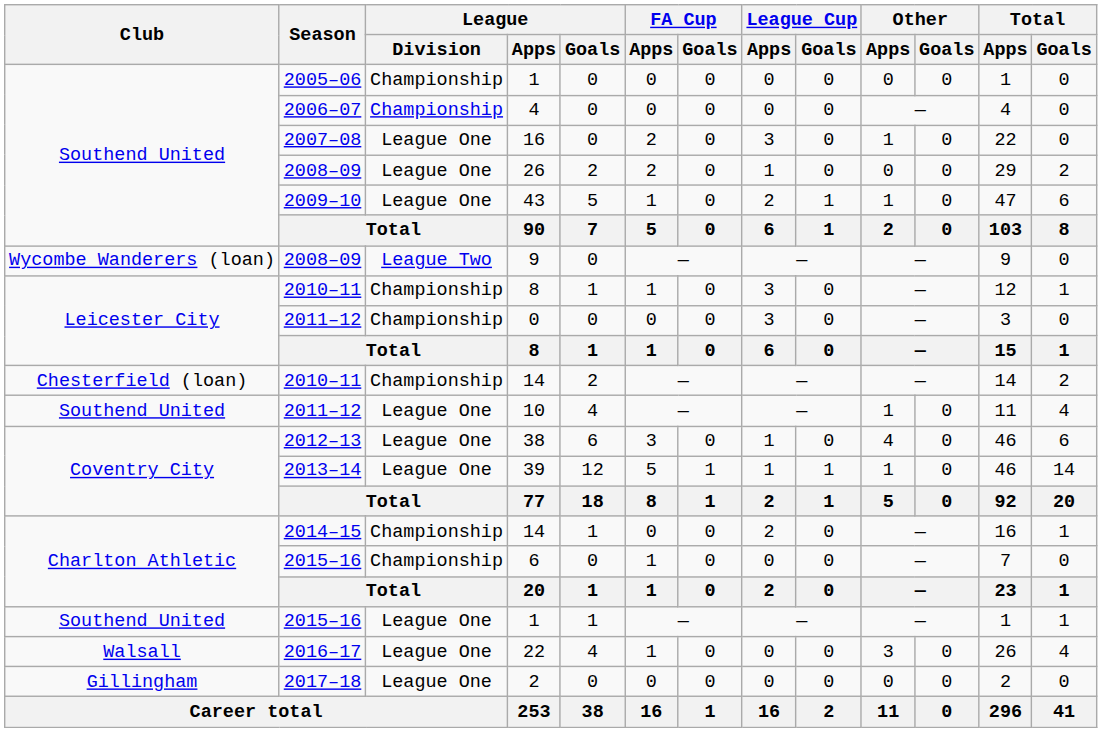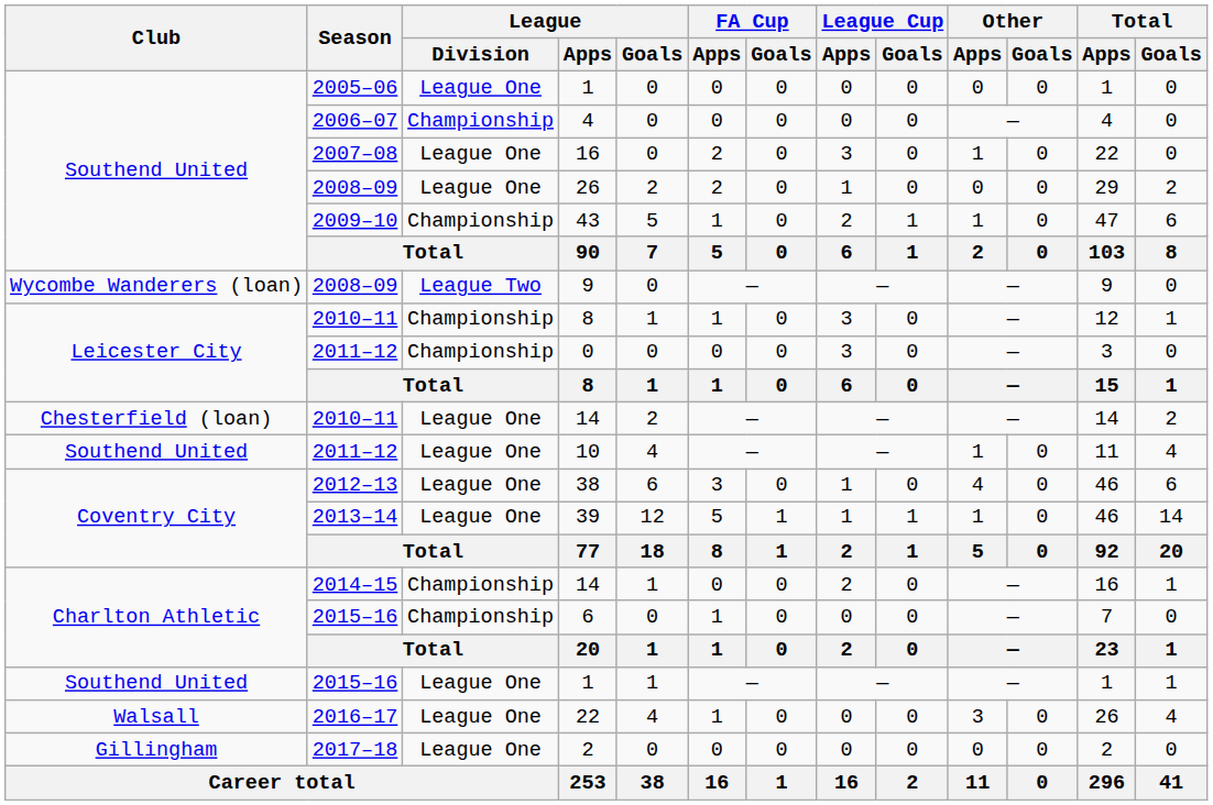 <table class=wikitable style="text-align: center;">
 <tr>
 <th rowspan=2>Club</th>
 <th rowspan=2>Season</th>
 <th colspan=3>League</th>
 <th colspan=2><a href='#'>FA Cup</a></th>
 <th colspan=2><a href='#'>League Cup</a></th>
 <th colspan=2>Other</th>
 <th colspan=2>Total</th>
 </tr>
 <tr>
 <th>Division</th>
 <th>Apps</th>
 <th>Goals</th>
 <th>Apps</th>
 <th>Goals</th>
 <th>Apps</th>
 <th>Goals</th>
 <th>Apps</th>
 <th>Goals</th>
 <th>Apps</th>
 <th>Goals</th>
 </tr>
 <tr>
 <td rowspan=6><a href='#'>Southend United</a></td>
 <td><a href='#'>2005–06</a></td>
-<td>Championship</td>
+<td><a href='#'>League One</a></td>
 <td>1</td>
 <td>0</td>
 <td>0</td>
 <td>0</td>
 <td>0</td>
 <td>0</td>
 <td>0</td>
 <td>0</td>
 <td>1</td>
 <td>0</td>
 </tr>
 <tr>
 <td><a href='#'>2006–07</a></td>
 <td><a href='#'>Championship</a></td>
 <td>4</td>
 <td>0</td>
 <td>0</td>
 <td>0</td>
 <td>0</td>
 <td>0</td>
 <td colspan=2>—</td>
 <td>4</td>
 <td>0</td>
 </tr>
 <tr>
 <td><a href='#'>2007–08</a></td>
 <td>League One</td>
 <td>16</td>
 <td>0</td>
 <td>2</td>
 <td>0</td>
 <td>3</td>
 <td>0</td>
 <td>1</td>
 <td>0</td>
 <td>22</td>
 <td>0</td>
 </tr>
 <tr>
 <td><a href='#'>2008–09</a></td>
 <td>League One</td>
 <td>26</td>
 <td>2</td>
 <td>2</td>
 <td>0</td>
 <td>1</td>
 <td>0</td>
 <td>0</td>
 <td>0</td>
 <td>29</td>
 <td>2</td>
 </tr>
 <tr>
 <td><a href='#'>2009–10</a></td>
-<td>League One</td>
+<td>Championship</td>
 <td>43</td>
 <td>5</td>
 <td>1</td>
 <td>0</td>
 <td>2</td>
 <td>1</td>
 <td>1</td>
 <td>0</td>
 <td>47</td>
 <td>6</td>
 </tr>
 <tr>
 <th colspan=2>Total</th>
 <th>90</th>
 <th>7</th>
 <th>5</th>
 <th>0</th>
 <th>6</th>
 <th>1</th>
 <th>2</th>
 <th>0</th>
 <th>103</th>
 <th>8</th>
 </tr>
 <tr>
 <td><a href='#'>Wycombe Wanderers</a> (loan)</td>
 <td><a href='#'>2008–09</a></td>
 <td><a href='#'>League Two</a></td>
 <td>9</td>
 <td>0</td>
 <td colspan=2>—</td>
 <td colspan=2>—</td>
 <td colspan=2>—</td>
 <td>9</td>
 <td>0</td>
 </tr>
 <tr>
 <td rowspan=3><a href='#'>Leicester City</a></td>
 <td><a href='#'>2010–11</a></td>
 <td>Championship</td>
 <td>8</td>
 <td>1</td>
 <td>1</td>
 <td>0</td>
 <td>3</td>
 <td>0</td>
 <td colspan=2>—</td>
 <td>12</td>
 <td>1</td>
 </tr>
 <tr>
 <td><a href='#'>2011–12</a></td>
 <td>Championship</td>
 <td>0</td>
 <td>0</td>
 <td>0</td>
 <td>0</td>
 <td>3</td>
 <td>0</td>
 <td colspan=2>—</td>
 <td>3</td>
 <td>0</td>
 </tr>
 <tr>
 <th colspan=2>Total</th>
 <th>8</th>
 <th>1</th>
 <th>1</th>
 <th>0</th>
 <th>6</th>
 <th>0</th>
 <th colspan=2>—</th>
 <th>15</th>
 <th>1</th>
 </tr>
 <tr>
 <td><a href='#'>Chesterfield</a> (loan)</td>
 <td><a href='#'>2010–11</a></td>
-<td>Championship</td>
+<td>League One</td>
 <td>14</td>
 <td>2</td>
 <td colspan=2>—</td>
 <td colspan=2>—</td>
 <td colspan=2>—</td>
 <td>14</td>
 <td>2</td>
 </tr>
 <tr>
 <td><a href='#'>Southend United</a></td>
 <td><a href='#'>2011–12</a></td>
 <td>League One</td>
 <td>10</td>
 <td>4</td>
 <td colspan=2>—</td>
 <td colspan=2>—</td>
 <td>1</td>
 <td>0</td>
 <td>11</td>
 <td>4</td>
 </tr>
 <tr>
 <td rowspan=3><a href='#'>Coventry City</a></td>
 <td><a href='#'>2012–13</a></td>
 <td>League One</td>
 <td>38</td>
 <td>6</td>
 <td>3</td>
 <td>0</td>
 <td>1</td>
 <td>0</td>
 <td>4</td>
 <td>0</td>
 <td>46</td>
 <td>6</td>
 </tr>
 <tr>
 <td><a href='#'>2013–14</a></td>
 <td>League One</td>
 <td>39</td>
 <td>12</td>
 <td>5</td>
 <td>1</td>
 <td>1</td>
 <td>1</td>
 <td>1</td>
 <td>0</td>
 <td>46</td>
 <td>14</td>
 </tr>
 <tr>
 <th colspan=2>Total</th>
 <th>77</th>
 <th>18</th>
 <th>8</th>
 <th>1</th>
 <th>2</th>
 <th>1</th>
 <th>5</th>
 <th>0</th>
 <th>92</th>
 <th>20</th>
 </tr>
 <tr>
 <td rowspan=3><a href='#'>Charlton Athletic</a></td>
 <td><a href='#'>2014–15</a></td>
 <td>Championship</td>
 <td>14</td>
 <td>1</td>
 <td>0</td>
 <td>0</td>
 <td>2</td>
 <td>0</td>
 <td colspan=2>—</td>
 <td>16</td>
 <td>1</td>
 </tr>
 <tr>
 <td><a href='#'>2015–16</a></td>
 <td>Championship</td>
 <td>6</td>
 <td>0</td>
 <td>1</td>
 <td>0</td>
 <td>0</td>
 <td>0</td>
 <td colspan=2>—</td>
 <td>7</td>
 <td>0</td>
 </tr>
 <tr>
 <th colspan=2>Total</th>
 <th>20</th>
 <th>1</th>
 <th>1</th>
 <th>0</th>
 <th>2</th>
 <th>0</th>
 <th colspan=2>—</th>
 <th>23</th>
 <th>1</th>
 </tr>
 <tr>
 <td><a href='#'>Southend United</a></td>
 <td><a href='#'>2015–16</a></td>
 <td>League One</td>
 <td>1</td>
 <td>1</td>
 <td colspan=2>—</td>
 <td colspan=2>—</td>
 <td colspan=2>—</td>
 <td>1</td>
 <td>1</td>
 </tr>
 <tr>
 <td><a href='#'>Walsall</a></td>
 <td><a href='#'>2016–17</a></td>
 <td>League One</td>
 <td>22</td>
 <td>4</td>
 <td>1</td>
 <td>0</td>
 <td>0</td>
 <td>0</td>
 <td>3</td>
 <td>0</td>
 <td>26</td>
 <td>4</td>
 </tr>
 <tr>
 <td><a href='#'>Gillingham</a></td>
 <td><a href='#'>2017–18</a></td>
 <td>League One</td>
 <td>2</td>
 <td>0</td>
 <td>0</td>
 <td>0</td>
 <td>0</td>
 <td>0</td>
 <td>0</td>
 <td>0</td>
 <td>2</td>
 <td>0</td>
 </tr>
 <tr>
 <th colspan="3">Career total</th>
 <th>253</th>
 <th>38</th>
 <th>16</th>
 <th>1</th>
 <th>16</th>
 <th>2</th>
 <th>11</th>
 <th>0</th>
 <th>296</th>
 <th>41</th>
 </tr>
 </table>
